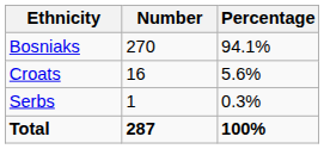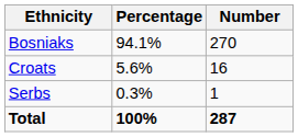 <table class="wikitable">
 <tr>
 <th width="100px">Ethnicity</th>
+<th width="80px">Percentage</th>
 <th width="80px">Number</th>
-<th width="80px">Percentage</th>
 </tr>
 <tr>
 <td><a href='#'>Bosniaks</a></td>
+<td>94.1%</td>
 <td>270</td>
-<td>94.1%</td>
 </tr>
 <tr>
 <td><a href='#'>Croats</a></td>
+<td>5.6%</td>
 <td>16</td>
-<td>5.6%</td>
 </tr>
 <tr>
 <td><a href='#'>Serbs</a></td>
+<td>0.3%</td>
 <td>1</td>
-<td>0.3%</td>
 </tr>
 <tr>
 <td><strong>Total</strong></td>
+<td><strong>100%</strong></td>
 <td><strong>287</strong></td>
-<td><strong>100%</strong></td>
 </tr>
 </table>
